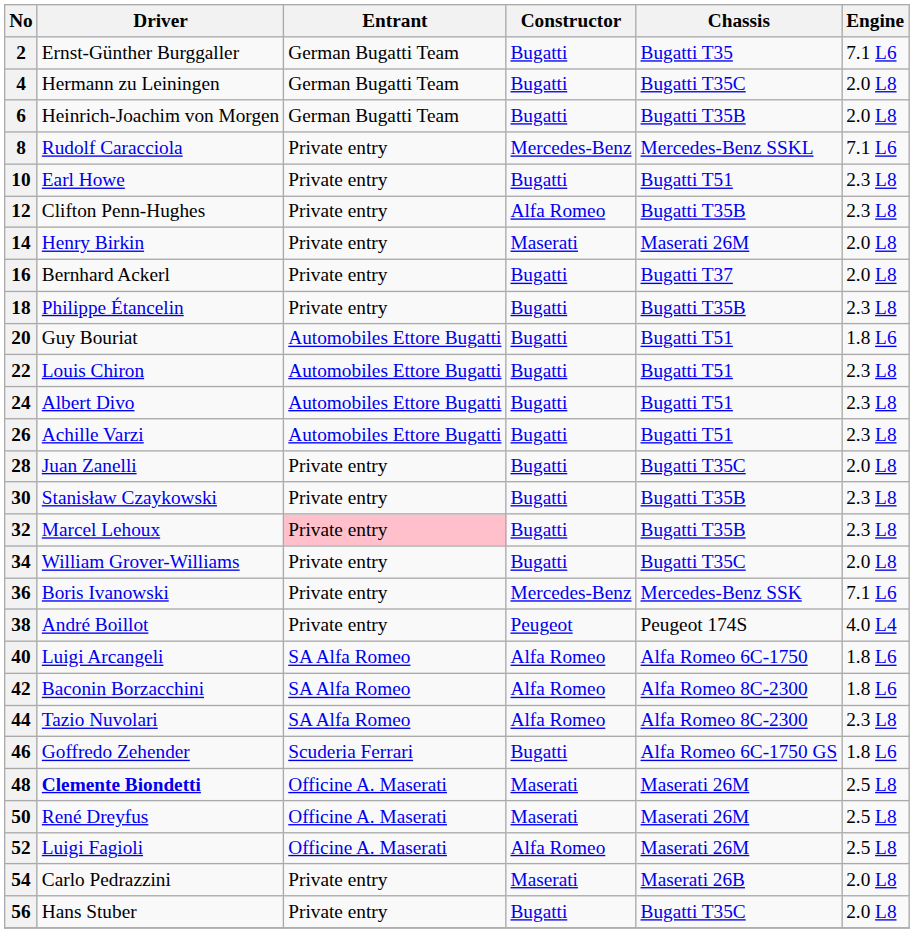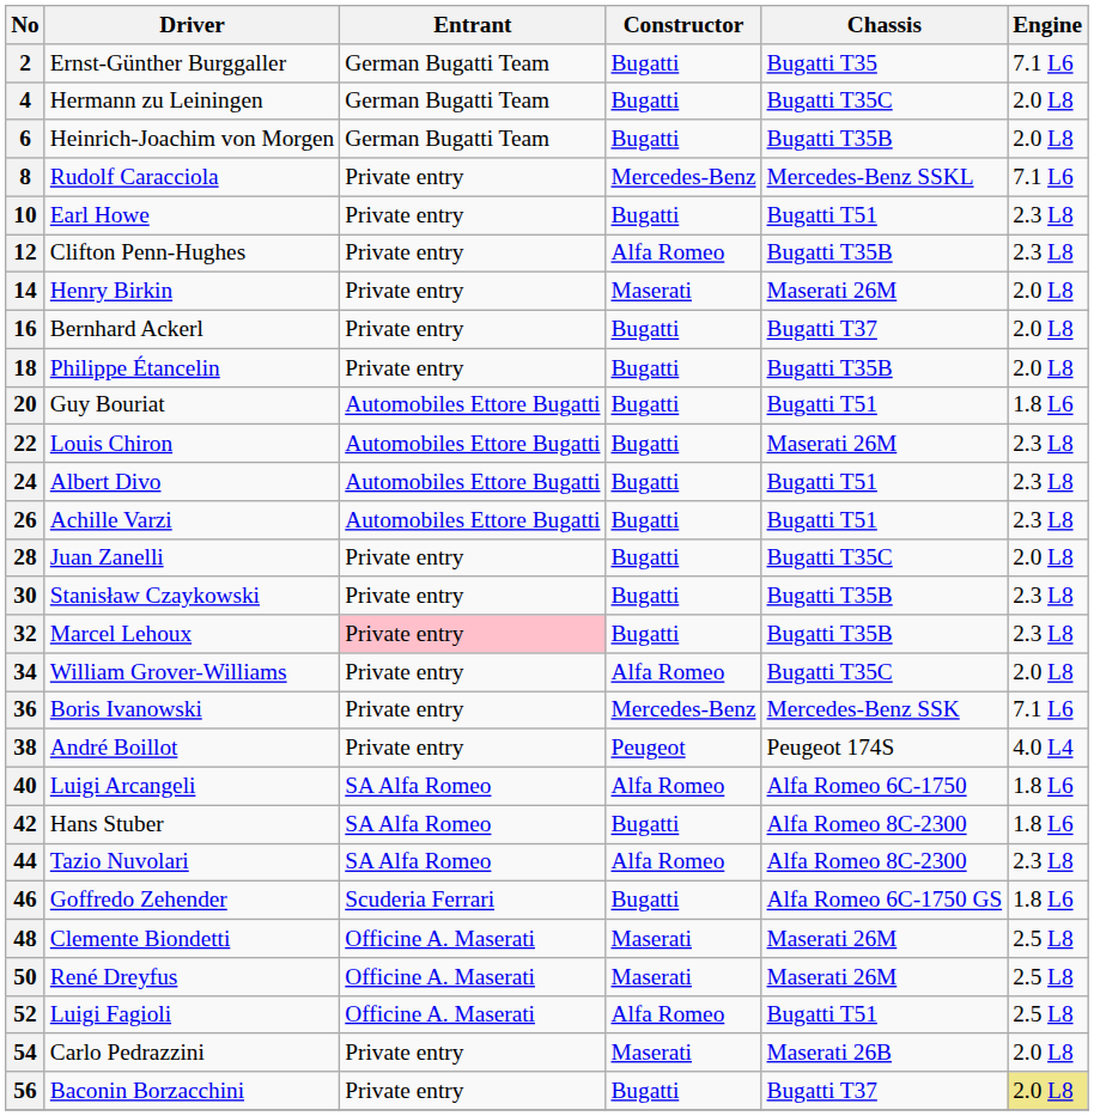 <table class="wikitable" style="font-size: 90%;">
 <tr>
 <th>No</th>
 <th>Driver</th>
 <th>Entrant</th>
 <th>Constructor</th>
 <th>Chassis</th>
 <th>Engine</th>
 </tr>
 <tr>
 <th>2</th>
 <td> Ernst-Günther Burggaller</td>
 <td>German Bugatti Team</td>
 <td><a href='#'>Bugatti</a></td>
 <td><a href='#'>Bugatti T35</a></td>
 <td>7.1 <a href='#'>L6</a></td>
 </tr>
 <tr>
 <th>4</th>
 <td> Hermann zu Leiningen</td>
 <td>German Bugatti Team</td>
 <td><a href='#'>Bugatti</a></td>
 <td><a href='#'>Bugatti T35C</a></td>
 <td>2.0 <a href='#'>L8</a></td>
 </tr>
 <tr>
 <th>6</th>
 <td> Heinrich-Joachim von Morgen</td>
 <td>German Bugatti Team</td>
 <td><a href='#'>Bugatti</a></td>
 <td><a href='#'>Bugatti T35B</a></td>
 <td>2.0 <a href='#'>L8</a></td>
 </tr>
 <tr>
 <th>8</th>
 <td> <a href='#'>Rudolf Caracciola</a></td>
 <td>Private entry</td>
 <td><a href='#'>Mercedes-Benz</a></td>
 <td><a href='#'>Mercedes-Benz SSKL</a></td>
 <td>7.1 <a href='#'>L6</a></td>
 </tr>
 <tr>
 <th>10</th>
 <td> <a href='#'>Earl Howe</a></td>
 <td>Private entry</td>
 <td><a href='#'>Bugatti</a></td>
 <td><a href='#'>Bugatti T51</a></td>
 <td>2.3 <a href='#'>L8</a></td>
 </tr>
 <tr>
 <th>12</th>
 <td> Clifton Penn-Hughes</td>
 <td>Private entry</td>
 <td><a href='#'>Alfa Romeo</a></td>
 <td><a href='#'>Bugatti T35B</a></td>
 <td>2.3 <a href='#'>L8</a></td>
 </tr>
 <tr>
 <th>14</th>
 <td> <a href='#'>Henry Birkin</a></td>
 <td>Private entry</td>
 <td><a href='#'>Maserati</a></td>
 <td><a href='#'>Maserati 26M</a></td>
 <td>2.0 <a href='#'>L8</a></td>
 </tr>
 <tr>
 <th>16</th>
 <td> Bernhard Ackerl</td>
 <td>Private entry</td>
 <td><a href='#'>Bugatti</a></td>
 <td><a href='#'>Bugatti T37</a></td>
 <td>2.0 <a href='#'>L8</a></td>
 </tr>
 <tr>
 <th>18</th>
 <td> <a href='#'>Philippe Étancelin</a></td>
 <td>Private entry</td>
 <td><a href='#'>Bugatti</a></td>
 <td><a href='#'>Bugatti T35B</a></td>
-<td>2.3 <a href='#'>L8</a></td>
+<td>2.0 <a href='#'>L8</a></td>
 </tr>
 <tr>
 <th>20</th>
 <td> Guy Bouriat</td>
 <td><a href='#'>Automobiles Ettore Bugatti</a></td>
 <td><a href='#'>Bugatti</a></td>
 <td><a href='#'>Bugatti T51</a></td>
 <td>1.8 <a href='#'>L6</a></td>
 </tr>
 <tr>
 <th>22</th>
 <td> <a href='#'>Louis Chiron</a></td>
 <td><a href='#'>Automobiles Ettore Bugatti</a></td>
 <td><a href='#'>Bugatti</a></td>
-<td><a href='#'>Bugatti T51</a></td>
+<td><a href='#'>Maserati 26M</a></td>
 <td>2.3 <a href='#'>L8</a></td>
 </tr>
 <tr>
 <th>24</th>
 <td> <a href='#'>Albert Divo</a></td>
 <td><a href='#'>Automobiles Ettore Bugatti</a></td>
 <td><a href='#'>Bugatti</a></td>
 <td><a href='#'>Bugatti T51</a></td>
 <td>2.3 <a href='#'>L8</a></td>
 </tr>
 <tr>
 <th>26</th>
 <td> <a href='#'>Achille Varzi</a></td>
 <td><a href='#'>Automobiles Ettore Bugatti</a></td>
 <td><a href='#'>Bugatti</a></td>
 <td><a href='#'>Bugatti T51</a></td>
 <td>2.3 <a href='#'>L8</a></td>
 </tr>
 <tr>
 <th>28</th>
 <td> <a href='#'>Juan Zanelli</a></td>
 <td>Private entry</td>
 <td><a href='#'>Bugatti</a></td>
 <td><a href='#'>Bugatti T35C</a></td>
 <td>2.0 <a href='#'>L8</a></td>
 </tr>
 <tr>
 <th>30</th>
 <td> <a href='#'>Stanisław Czaykowski</a></td>
 <td>Private entry</td>
 <td><a href='#'>Bugatti</a></td>
 <td><a href='#'>Bugatti T35B</a></td>
 <td>2.3 <a href='#'>L8</a></td>
 </tr>
 <tr>
 <th>32</th>
 <td> <a href='#'>Marcel Lehoux</a></td>
 <td style="background: pink;">Private entry</td>
 <td><a href='#'>Bugatti</a></td>
 <td><a href='#'>Bugatti T35B</a></td>
 <td>2.3 <a href='#'>L8</a></td>
 </tr>
 <tr>
 <th>34</th>
 <td> <a href='#'>William Grover-Williams</a></td>
 <td>Private entry</td>
-<td><a href='#'>Bugatti</a></td>
+<td><a href='#'>Alfa Romeo</a></td>
 <td><a href='#'>Bugatti T35C</a></td>
 <td>2.0 <a href='#'>L8</a></td>
 </tr>
 <tr>
 <th>36</th>
 <td> <a href='#'>Boris Ivanowski</a></td>
 <td>Private entry</td>
 <td><a href='#'>Mercedes-Benz</a></td>
 <td><a href='#'>Mercedes-Benz SSK</a></td>
 <td>7.1 <a href='#'>L6</a></td>
 </tr>
 <tr>
 <th>38</th>
 <td> <a href='#'>André Boillot</a></td>
 <td>Private entry</td>
 <td><a href='#'>Peugeot</a></td>
 <td>Peugeot 174S</td>
 <td>4.0 <a href='#'>L4</a></td>
 </tr>
 <tr>
 <th>40</th>
 <td> <a href='#'>Luigi Arcangeli</a></td>
 <td><a href='#'>SA Alfa Romeo</a></td>
 <td><a href='#'>Alfa Romeo</a></td>
 <td><a href='#'>Alfa Romeo 6C-1750</a></td>
 <td>1.8 <a href='#'>L6</a></td>
 </tr>
 <tr>
 <th>42</th>
-<td> <a href='#'>Baconin Borzacchini</a></td>
+<td> Hans Stuber</td>
 <td><a href='#'>SA Alfa Romeo</a></td>
-<td><a href='#'>Alfa Romeo</a></td>
+<td><a href='#'>Bugatti</a></td>
 <td><a href='#'>Alfa Romeo 8C-2300</a></td>
 <td>1.8 <a href='#'>L6</a></td>
 </tr>
 <tr>
 <th>44</th>
 <td> <a href='#'>Tazio Nuvolari</a></td>
 <td><a href='#'>SA Alfa Romeo</a></td>
 <td><a href='#'>Alfa Romeo</a></td>
 <td><a href='#'>Alfa Romeo 8C-2300</a></td>
 <td>2.3 <a href='#'>L8</a></td>
 </tr>
 <tr>
 <th>46</th>
 <td> <a href='#'>Goffredo Zehender</a></td>
 <td><a href='#'>Scuderia Ferrari</a></td>
 <td><a href='#'>Bugatti</a></td>
 <td><a href='#'>Alfa Romeo 6C-1750 GS</a></td>
 <td>1.8 <a href='#'>L6</a></td>
 </tr>
 <tr>
 <th>48</th>
-<td><strong> <a href='#'>Clemente Biondetti</a></strong></td>
+<td> <a href='#'>Clemente Biondetti</a></td>
 <td><a href='#'>Officine A. Maserati</a></td>
 <td><a href='#'>Maserati</a></td>
 <td><a href='#'>Maserati 26M</a></td>
 <td>2.5 <a href='#'>L8</a></td>
 </tr>
 <tr>
 <th>50</th>
 <td> <a href='#'>René Dreyfus</a></td>
 <td><a href='#'>Officine A. Maserati</a></td>
 <td><a href='#'>Maserati</a></td>
 <td><a href='#'>Maserati 26M</a></td>
 <td>2.5 <a href='#'>L8</a></td>
 </tr>
 <tr>
 <th>52</th>
 <td> <a href='#'>Luigi Fagioli</a></td>
 <td><a href='#'>Officine A. Maserati</a></td>
 <td><a href='#'>Alfa Romeo</a></td>
-<td><a href='#'>Maserati 26M</a></td>
+<td><a href='#'>Bugatti T51</a></td>
 <td>2.5 <a href='#'>L8</a></td>
 </tr>
 <tr>
 <th>54</th>
 <td> Carlo Pedrazzini</td>
 <td>Private entry</td>
 <td><a href='#'>Maserati</a></td>
 <td><a href='#'>Maserati 26B</a></td>
 <td>2.0 <a href='#'>L8</a></td>
 </tr>
 <tr>
 <th>56</th>
-<td> Hans Stuber</td>
+<td> <a href='#'>Baconin Borzacchini</a></td>
 <td>Private entry</td>
 <td><a href='#'>Bugatti</a></td>
-<td><a href='#'>Bugatti T35C</a></td>
-<td>2.0 <a href='#'>L8</a></td>
+<td><a href='#'>Bugatti T37</a></td>
+<td style="background: khaki;">2.0 <a href='#'>L8</a></td>
 </tr>
 <tr>
 </tr>
 </table>
